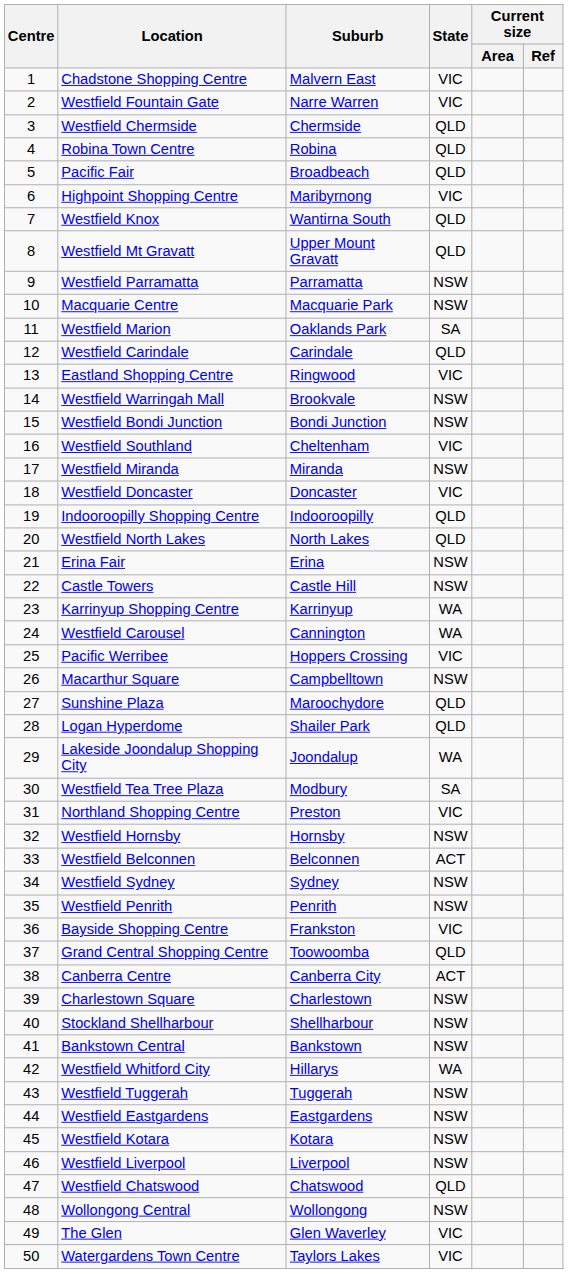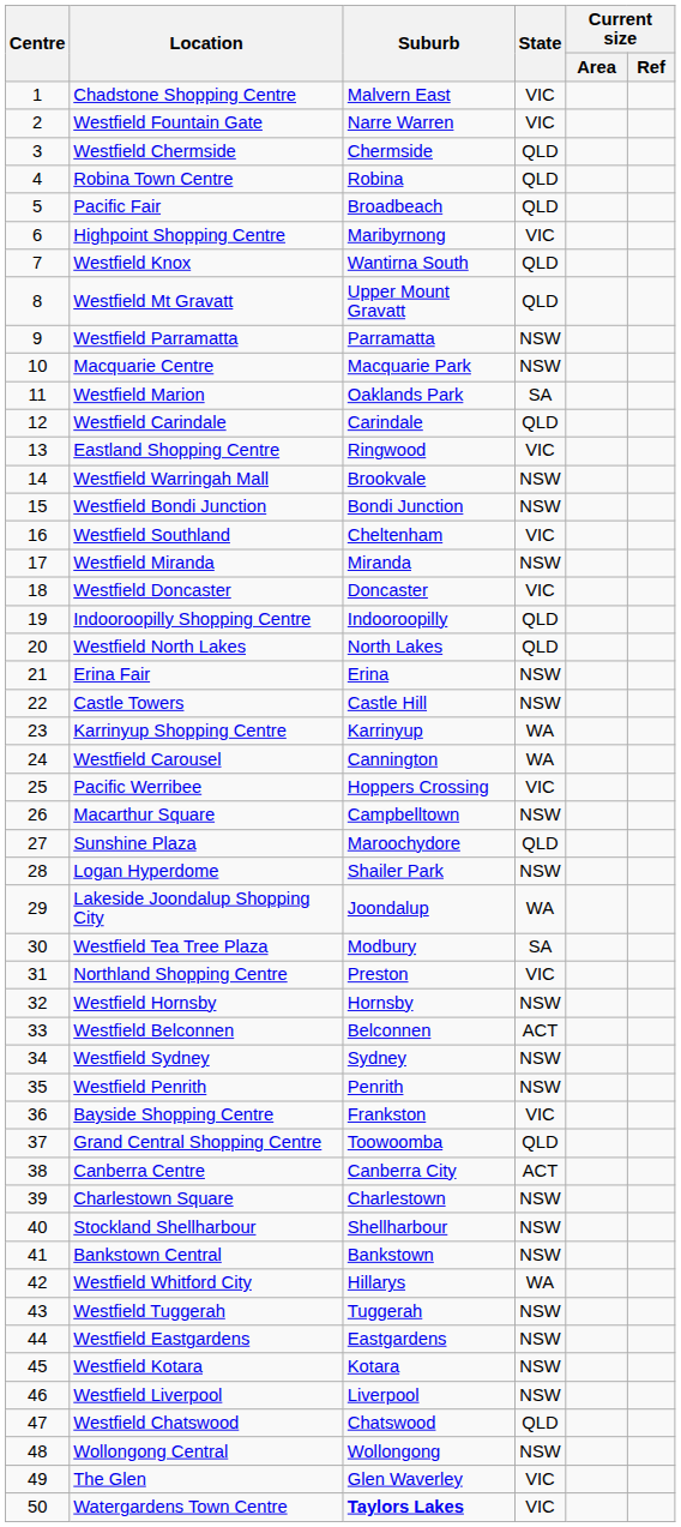 <table class="wikitable sortable plainrowheaders" style="text-align:center;">
 <tr>
 <th scope="col" rowspan=2>Centre</th>
 <th scope="col" rowspan=2>Location</th>
 <th scope="col" rowspan=2>Suburb</th>
 <th rowspan="2">State</th>
 <th colspan="2" scope="col">Current size</th>
 </tr>
 <tr>
 <th scope="col">Area</th>
 <th scope="col">Ref</th>
 </tr>
 <tr>
 <td scope="row">1</td>
 <td style="text-align:left;"><a href='#'>Chadstone Shopping Centre</a></td>
 <td style="text-align:left;"><a href='#'>Malvern East</a></td>
 <td>VIC</td>
 <td style="text-align:right;"></td>
 <td></td>
 </tr>
 <tr>
 <td scope="row">2</td>
 <td style="text-align:left;"><a href='#'>Westfield Fountain Gate</a></td>
 <td style="text-align:left;"><a href='#'>Narre Warren</a></td>
 <td>VIC</td>
 <td style="text-align:right;"></td>
 <td></td>
 </tr>
 <tr>
 <td scope="row">3</td>
 <td style="text-align:left;"><a href='#'>Westfield Chermside</a></td>
 <td style="text-align:left;"><a href='#'>Chermside</a></td>
 <td>QLD</td>
 <td style="text-align:right;"></td>
 <td></td>
 </tr>
 <tr>
 <td scope="row">4</td>
 <td style="text-align:left;"><a href='#'>Robina Town Centre</a></td>
 <td style="text-align:left;"><a href='#'>Robina</a></td>
 <td>QLD</td>
 <td style="text-align:right;"></td>
 <td></td>
 </tr>
 <tr>
 <td scope="row">5</td>
 <td style="text-align:left;"><a href='#'>Pacific Fair</a></td>
 <td style="text-align:left;"><a href='#'>Broadbeach</a></td>
 <td>QLD</td>
 <td style="text-align:right;"></td>
 <td></td>
 </tr>
 <tr>
 <td scope="row">6</td>
 <td style="text-align:left;"><a href='#'>Highpoint Shopping Centre</a></td>
 <td style="text-align:left;"><a href='#'>Maribyrnong</a></td>
 <td>VIC</td>
 <td style="text-align:right;"></td>
 <td></td>
 </tr>
 <tr>
 <td scope="row">7</td>
 <td style="text-align:left;"><a href='#'>Westfield Knox</a></td>
 <td style="text-align:left;"><a href='#'>Wantirna South</a></td>
 <td>QLD</td>
 <td style="text-align:right;"></td>
 <td></td>
 </tr>
 <tr>
 <td scope="row">8</td>
 <td style="text-align:left;"><a href='#'>Westfield Mt Gravatt</a></td>
 <td style="text-align:left;"><a href='#'>Upper Mount Gravatt</a></td>
 <td>QLD</td>
 <td style="text-align:right;"></td>
 <td></td>
 </tr>
 <tr>
 <td scope="row">9</td>
 <td style="text-align:left;"><a href='#'>Westfield Parramatta</a></td>
 <td style="text-align:left;"><a href='#'>Parramatta</a></td>
 <td>NSW</td>
 <td style="text-align:right;"></td>
 <td></td>
 </tr>
 <tr>
 <td scope="row">10</td>
 <td style="text-align:left;"><a href='#'>Macquarie Centre</a></td>
 <td style="text-align:left;"><a href='#'>Macquarie Park</a></td>
 <td>NSW</td>
 <td style="text-align:right;"></td>
 <td></td>
 </tr>
 <tr>
 <td scope="row">11</td>
 <td style="text-align:left;"><a href='#'>Westfield Marion</a></td>
 <td style="text-align:left;"><a href='#'>Oaklands Park</a></td>
 <td>SA</td>
 <td style="text-align:right;"></td>
 <td></td>
 </tr>
 <tr>
 <td scope="row">12</td>
 <td style="text-align:left;"><a href='#'>Westfield Carindale</a></td>
 <td style="text-align:left;"><a href='#'>Carindale</a></td>
 <td>QLD</td>
 <td style="text-align:right;"></td>
 <td></td>
 </tr>
 <tr>
 <td scope="row">13</td>
 <td style="text-align:left;"><a href='#'>Eastland Shopping Centre</a></td>
 <td style="text-align:left;"><a href='#'>Ringwood</a></td>
 <td>VIC</td>
 <td style="text-align:right;"></td>
 <td></td>
 </tr>
 <tr>
 <td scope="row">14</td>
 <td style="text-align:left;"><a href='#'>Westfield Warringah Mall</a></td>
 <td style="text-align:left;"><a href='#'>Brookvale</a></td>
 <td>NSW</td>
 <td style="text-align:right;"></td>
 <td></td>
 </tr>
 <tr>
 <td scope="row">15</td>
 <td style="text-align:left;"><a href='#'>Westfield Bondi Junction</a></td>
 <td style="text-align:left;"><a href='#'>Bondi Junction</a></td>
 <td>NSW</td>
 <td style="text-align:right;"></td>
 <td></td>
 </tr>
 <tr>
 <td scope="row">16</td>
 <td style="text-align:left;"><a href='#'>Westfield Southland</a></td>
 <td style="text-align:left;"><a href='#'>Cheltenham</a></td>
 <td>VIC</td>
 <td style="text-align:right;"></td>
 <td></td>
 </tr>
 <tr>
 <td scope="row">17</td>
 <td style="text-align:left;"><a href='#'>Westfield Miranda</a></td>
 <td style="text-align:left;"><a href='#'>Miranda</a></td>
 <td>NSW</td>
 <td style="text-align:right;"></td>
 <td></td>
 </tr>
 <tr>
 <td scope="row">18</td>
 <td style="text-align:left;"><a href='#'>Westfield Doncaster</a></td>
 <td style="text-align:left;"><a href='#'>Doncaster</a></td>
 <td>VIC</td>
 <td style="text-align:right;"></td>
 <td></td>
 </tr>
 <tr>
 <td scope="row">19</td>
 <td style="text-align:left;"><a href='#'>Indooroopilly Shopping Centre</a></td>
 <td style="text-align:left;"><a href='#'>Indooroopilly</a></td>
 <td>QLD</td>
 <td style="text-align:right;"></td>
 <td></td>
 </tr>
 <tr>
 <td scope="row">20</td>
 <td style="text-align:left;"><a href='#'>Westfield North Lakes</a></td>
 <td style="text-align:left;"><a href='#'>North Lakes</a></td>
 <td>QLD</td>
 <td style="text-align:right;"></td>
 <td></td>
 </tr>
 <tr>
 <td scope="row">21</td>
 <td style="text-align:left;"><a href='#'>Erina Fair</a></td>
 <td style="text-align:left;"><a href='#'>Erina</a></td>
 <td>NSW</td>
 <td style="text-align:right;"></td>
 <td></td>
 </tr>
 <tr>
 <td scope="row">22</td>
 <td style="text-align:left;"><a href='#'>Castle Towers</a></td>
 <td style="text-align:left;"><a href='#'>Castle Hill</a></td>
 <td>NSW</td>
 <td style="text-align:right;"></td>
 <td></td>
 </tr>
 <tr>
 <td scope="row">23</td>
 <td style="text-align:left;"><a href='#'>Karrinyup Shopping Centre</a></td>
 <td style="text-align:left;"><a href='#'>Karrinyup</a></td>
 <td>WA</td>
 <td style="text-align:right;"></td>
 <td></td>
 </tr>
 <tr>
 <td scope="row">24</td>
 <td style="text-align:left;"><a href='#'>Westfield Carousel</a></td>
 <td style="text-align:left;"><a href='#'>Cannington</a></td>
 <td>WA</td>
 <td style="text-align:right;"></td>
 <td></td>
 </tr>
 <tr>
 <td scope="row">25</td>
 <td style="text-align:left;"><a href='#'>Pacific Werribee</a></td>
 <td style="text-align:left;"><a href='#'>Hoppers Crossing</a></td>
 <td>VIC</td>
 <td style="text-align:right;"></td>
 <td></td>
 </tr>
 <tr>
 <td scope="row">26</td>
 <td style="text-align:left;"><a href='#'>Macarthur Square</a></td>
 <td style="text-align:left;"><a href='#'>Campbelltown</a></td>
 <td>NSW</td>
 <td style="text-align:right;"></td>
 <td></td>
 </tr>
 <tr>
 <td scope="row">27</td>
 <td style="text-align:left;"><a href='#'>Sunshine Plaza</a></td>
 <td style="text-align:left;"><a href='#'>Maroochydore</a></td>
 <td>QLD</td>
 <td style="text-align:right;"></td>
 <td></td>
 </tr>
 <tr>
 <td scope="row">28</td>
 <td style="text-align:left;"><a href='#'>Logan Hyperdome</a></td>
 <td style="text-align:left;"><a href='#'>Shailer Park</a></td>
-<td>QLD</td>
+<td>NSW</td>
 <td style="text-align:right;"></td>
 <td></td>
 </tr>
 <tr>
 <td scope="row">29</td>
 <td style="text-align:left;"><a href='#'>Lakeside Joondalup Shopping City</a></td>
 <td style="text-align:left;"><a href='#'>Joondalup</a></td>
 <td>WA</td>
 <td style="text-align:right;"></td>
 <td></td>
 </tr>
 <tr>
 <td scope="row">30</td>
 <td style="text-align:left;"><a href='#'>Westfield Tea Tree Plaza</a></td>
 <td style="text-align:left;"><a href='#'>Modbury</a></td>
 <td>SA</td>
 <td style="text-align:right;"></td>
 <td></td>
 </tr>
 <tr>
 <td scope="row">31</td>
 <td style="text-align:left;"><a href='#'>Northland Shopping Centre</a></td>
 <td style="text-align:left;"><a href='#'>Preston</a></td>
 <td>VIC</td>
 <td style="text-align:right;"></td>
 <td></td>
 </tr>
 <tr>
 <td scope="row">32</td>
 <td style="text-align:left;"><a href='#'>Westfield Hornsby</a></td>
 <td style="text-align:left;"><a href='#'>Hornsby</a></td>
 <td>NSW</td>
 <td style="text-align:right;"></td>
 <td></td>
 </tr>
 <tr>
 <td scope="row">33</td>
 <td style="text-align:left;"><a href='#'>Westfield Belconnen</a></td>
 <td style="text-align:left;"><a href='#'>Belconnen</a></td>
 <td>ACT</td>
 <td style="text-align:right;"></td>
 <td></td>
 </tr>
 <tr>
 <td scope="row">34</td>
 <td style="text-align:left;"><a href='#'>Westfield Sydney</a></td>
 <td style="text-align:left;"><a href='#'>Sydney</a></td>
 <td>NSW</td>
 <td style="text-align:right;"></td>
 <td></td>
 </tr>
 <tr>
 <td scope="row">35</td>
 <td style="text-align:left;"><a href='#'>Westfield Penrith</a></td>
 <td style="text-align:left;"><a href='#'>Penrith</a></td>
 <td>NSW</td>
 <td style="text-align:right;"></td>
 <td></td>
 </tr>
 <tr>
 <td scope="row">36</td>
 <td style="text-align:left;"><a href='#'>Bayside Shopping Centre</a></td>
 <td style="text-align:left;"><a href='#'>Frankston</a></td>
 <td>VIC</td>
 <td style="text-align:right;"></td>
 <td></td>
 </tr>
 <tr>
 <td scope="row">37</td>
 <td style="text-align:left;"><a href='#'>Grand Central Shopping Centre</a></td>
 <td style="text-align:left;"><a href='#'>Toowoomba</a></td>
 <td>QLD</td>
 <td style="text-align:right;"></td>
 <td></td>
 </tr>
 <tr>
 <td scope="row">38</td>
 <td style="text-align:left;"><a href='#'>Canberra Centre</a></td>
 <td style="text-align:left;"><a href='#'>Canberra City</a></td>
 <td>ACT</td>
 <td style="text-align:right;"></td>
 <td></td>
 </tr>
 <tr>
 <td scope="row">39</td>
 <td style="text-align:left;"><a href='#'>Charlestown Square</a></td>
 <td style="text-align:left;"><a href='#'>Charlestown</a></td>
 <td>NSW</td>
 <td style="text-align:right;"></td>
 <td></td>
 </tr>
 <tr>
 <td scope="row">40</td>
 <td style="text-align:left;"><a href='#'>Stockland Shellharbour</a></td>
 <td style="text-align:left;"><a href='#'>Shellharbour</a></td>
 <td>NSW</td>
 <td style="text-align:right;"></td>
 <td></td>
 </tr>
 <tr>
 <td scope="row">41</td>
 <td style="text-align:left;"><a href='#'>Bankstown Central</a></td>
 <td style="text-align:left;"><a href='#'>Bankstown</a></td>
 <td>NSW</td>
 <td style="text-align:right;"></td>
 <td></td>
 </tr>
 <tr>
 <td scope="row">42</td>
 <td style="text-align:left;"><a href='#'>Westfield Whitford City</a></td>
 <td style="text-align:left;"><a href='#'>Hillarys</a></td>
 <td>WA</td>
 <td style="text-align:right;"></td>
 <td></td>
 </tr>
 <tr>
 <td scope="row">43</td>
 <td style="text-align:left;"><a href='#'>Westfield Tuggerah</a></td>
 <td style="text-align:left;"><a href='#'>Tuggerah</a></td>
 <td>NSW</td>
 <td style="text-align:right;"></td>
 <td></td>
 </tr>
 <tr>
 <td scope="row">44</td>
 <td style="text-align:left;"><a href='#'>Westfield Eastgardens</a></td>
 <td style="text-align:left;"><a href='#'>Eastgardens</a></td>
 <td>NSW</td>
 <td style="text-align:right;"></td>
 <td></td>
 </tr>
 <tr>
 <td scope="row">45</td>
 <td style="text-align:left;"><a href='#'>Westfield Kotara</a></td>
 <td style="text-align:left;"><a href='#'>Kotara</a></td>
 <td>NSW</td>
 <td style="text-align:right;"></td>
 <td></td>
 </tr>
 <tr>
 <td scope="row">46</td>
 <td style="text-align:left;"><a href='#'>Westfield Liverpool</a></td>
 <td style="text-align:left;"><a href='#'>Liverpool</a></td>
 <td>NSW</td>
 <td style="text-align:right;"></td>
 <td></td>
 </tr>
 <tr>
 <td scope="row">47</td>
 <td style="text-align:left;"><a href='#'>Westfield Chatswood</a></td>
 <td style="text-align:left;"><a href='#'>Chatswood</a></td>
 <td>QLD</td>
 <td style="text-align:right;"></td>
 <td></td>
 </tr>
 <tr>
 <td scope="row">48</td>
 <td style="text-align:left;"><a href='#'>Wollongong Central</a></td>
 <td style="text-align:left;"><a href='#'>Wollongong</a></td>
 <td>NSW</td>
 <td style="text-align:right;"></td>
 <td></td>
 </tr>
 <tr>
 <td scope="row">49</td>
 <td style="text-align:left;"><a href='#'>The Glen</a></td>
 <td style="text-align:left;"><a href='#'>Glen Waverley</a></td>
 <td>VIC</td>
 <td style="text-align:right;"></td>
 <td></td>
 </tr>
 <tr>
 <td scope="row">50</td>
 <td style="text-align:left;"><a href='#'>Watergardens Town Centre</a></td>
-<td style="text-align:left;"><a href='#'>Taylors Lakes</a></td>
+<td style="text-align:left;"><strong><a href='#'>Taylors Lakes</a></strong></td>
 <td>VIC</td>
 <td style="text-align:right;"></td>
 <td></td>
 </tr>
 </table>
